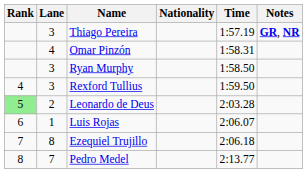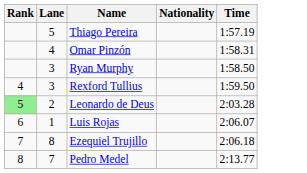 <table class="wikitable sortable" style="text-align:center">
 <tr>
 <th>Rank</th>
 <th>Lane</th>
 <th>Name</th>
 <th>Nationality</th>
 <th>Time</th>
-<th>Notes</th>
 </tr>
 <tr>
 <td></td>
-<td>3</td>
+<td>5</td>
 <td align=left><a href='#'>Thiago Pereira</a></td>
 <td align=left></td>
 <td>1:57.19</td>
-<td><strong><a href='#'>GR</a></strong>, <strong><a href='#'>NR</a></strong></td>
 </tr>
 <tr>
 <td></td>
 <td>4</td>
 <td align=left><a href='#'>Omar Pinzón</a></td>
 <td align=left></td>
 <td>1:58.31</td>
-<td></td>
 </tr>
 <tr>
 <td></td>
 <td>3</td>
 <td align=left><a href='#'>Ryan Murphy</a></td>
 <td align=left></td>
 <td>1:58.50</td>
-<td></td>
 </tr>
 <tr>
 <td>4</td>
 <td>3</td>
 <td align=left><a href='#'>Rexford Tullius</a></td>
 <td align=left></td>
 <td>1:59.50</td>
-<td></td>
 </tr>
 <tr>
 <td style="background: lightgreen;">5</td>
 <td>2</td>
 <td align=left><a href='#'>Leonardo de Deus</a></td>
 <td align=left></td>
 <td>2:03.28</td>
-<td></td>
 </tr>
 <tr>
 <td>6</td>
 <td>1</td>
 <td align=left><a href='#'>Luis Rojas</a></td>
 <td align=left></td>
 <td>2:06.07</td>
-<td></td>
 </tr>
 <tr>
 <td>7</td>
 <td>8</td>
 <td align=left><a href='#'>Ezequiel Trujillo</a></td>
 <td align=left></td>
 <td>2:06.18</td>
-<td></td>
 </tr>
 <tr>
 <td>8</td>
 <td>7</td>
 <td align=left><a href='#'>Pedro Medel</a></td>
 <td align=left></td>
 <td>2:13.77</td>
-<td></td>
 </tr>
 </table>
